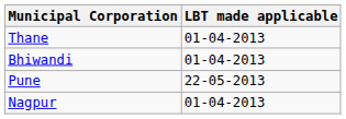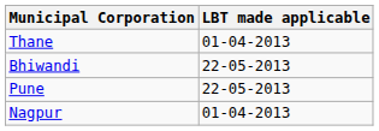 <table class="wikitable sortable">
 <tr>
 <th>Municipal Corporation</th>
 <th>LBT made applicable</th>
 </tr>
 <tr>
 <td><a href='#'>Thane</a></td>
 <td>01-04-2013</td>
 </tr>
 <tr>
 <td><a href='#'>Bhiwandi</a></td>
-<td>01-04-2013</td>
+<td>22-05-2013</td>
 </tr>
 <tr>
 <td><a href='#'>Pune</a></td>
 <td>22-05-2013</td>
 </tr>
 <tr>
 <td><a href='#'>Nagpur</a></td>
 <td>01-04-2013 </td>
 </tr>
 </table>
